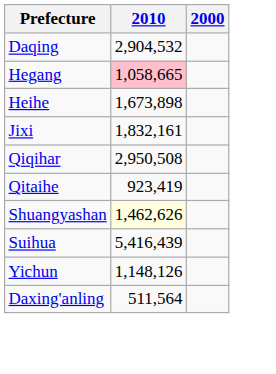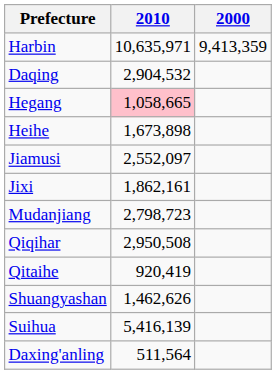 <table class="wikitable sortable" style="font-size:90%;" align="center">
 <tr>
 <th>Prefecture</th>
 <th><a href='#'>2010</a></th>
 <th><a href='#'>2000</a></th>
+</tr>
+<tr --------->
+<td><a href='#'>Harbin</a></td>
+<td style="text-align: right;">10,635,971</td>
+<td style="text-align: right;">9,413,359</td>
 </tr>
 <tr --------->
 <td><a href='#'>Daqing</a></td>
 <td style="text-align: right;">2,904,532</td>
 <td style="text-align: right;"></td>
 </tr>
 <tr --------->
 <td><a href='#'>Hegang</a></td>
 <td style="background: pink; text-align: right;">1,058,665</td>
 <td style="text-align: right;"></td>
 </tr>
 <tr --------->
 <td><a href='#'>Heihe</a></td>
 <td style="text-align: right;">1,673,898</td>
 <td style="text-align: right;"></td>
 </tr>
 <tr --------->
+<td><a href='#'>Jiamusi</a></td>
+<td style="text-align: right;">2,552,097</td>
+<td style="text-align: right;"></td>
+</tr>
+<tr --------->
 <td><a href='#'>Jixi</a></td>
-<td style="text-align: right;">1,832,161</td>
+<td style="text-align: right;">1,862,161</td>
+<td style="text-align: right;"></td>
+</tr>
+<tr --------->
+<td><a href='#'>Mudanjiang</a></td>
+<td style="text-align: right;">2,798,723</td>
 <td style="text-align: right;"></td>
 </tr>
 <tr --------->
 <td><a href='#'>Qiqihar</a></td>
 <td style="text-align: right;">2,950,508</td>
 <td style="text-align: right;"></td>
 </tr>
 <tr --------->
 <td><a href='#'>Qitaihe</a></td>
-<td style="text-align: right;">923,419</td>
+<td style="text-align: right;">920,419</td>
 <td style="text-align: right;"></td>
 </tr>
 <tr --------->
 <td><a href='#'>Shuangyashan</a></td>
-<td style="background: lightyellow; text-align: right;">1,462,626</td>
+<td style="text-align: right;">1,462,626</td>
 <td style="text-align: right;"></td>
 </tr>
 <tr --------->
 <td><a href='#'>Suihua</a></td>
-<td style="text-align: right;">5,416,439</td>
-<td style="text-align: right;"></td>
-</tr>
-<tr --------->
-<td><a href='#'>Yichun</a></td>
-<td style="text-align: right;">1,148,126</td>
+<td style="text-align: right;">5,416,139</td>
 <td style="text-align: right;"></td>
 </tr>
 <tr --------->
 <td><a href='#'>Daxing'anling</a></td>
 <td style="text-align: right;">511,564</td>
 <td style="text-align: right;"></td>
 </tr>
 </table>
